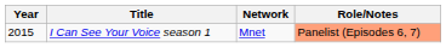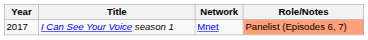 <table class="wikitable" style="width:600px;">
 <tr>
 <th width=50px>Year</th>
 <th>Title</th>
 <th>Network</th>
 <th>Role/Notes</th>
 </tr>
 <tr>
-<td>2015</td>
+<td>2017</td>
 <td><em><a href='#'>I Can See Your Voice</a> season 1</em></td>
 <td><a href='#'>Mnet</a></td>
 <td style="background: lightsalmon;">Panelist (Episodes 6, 7)</td>
 </tr>
 </table>
